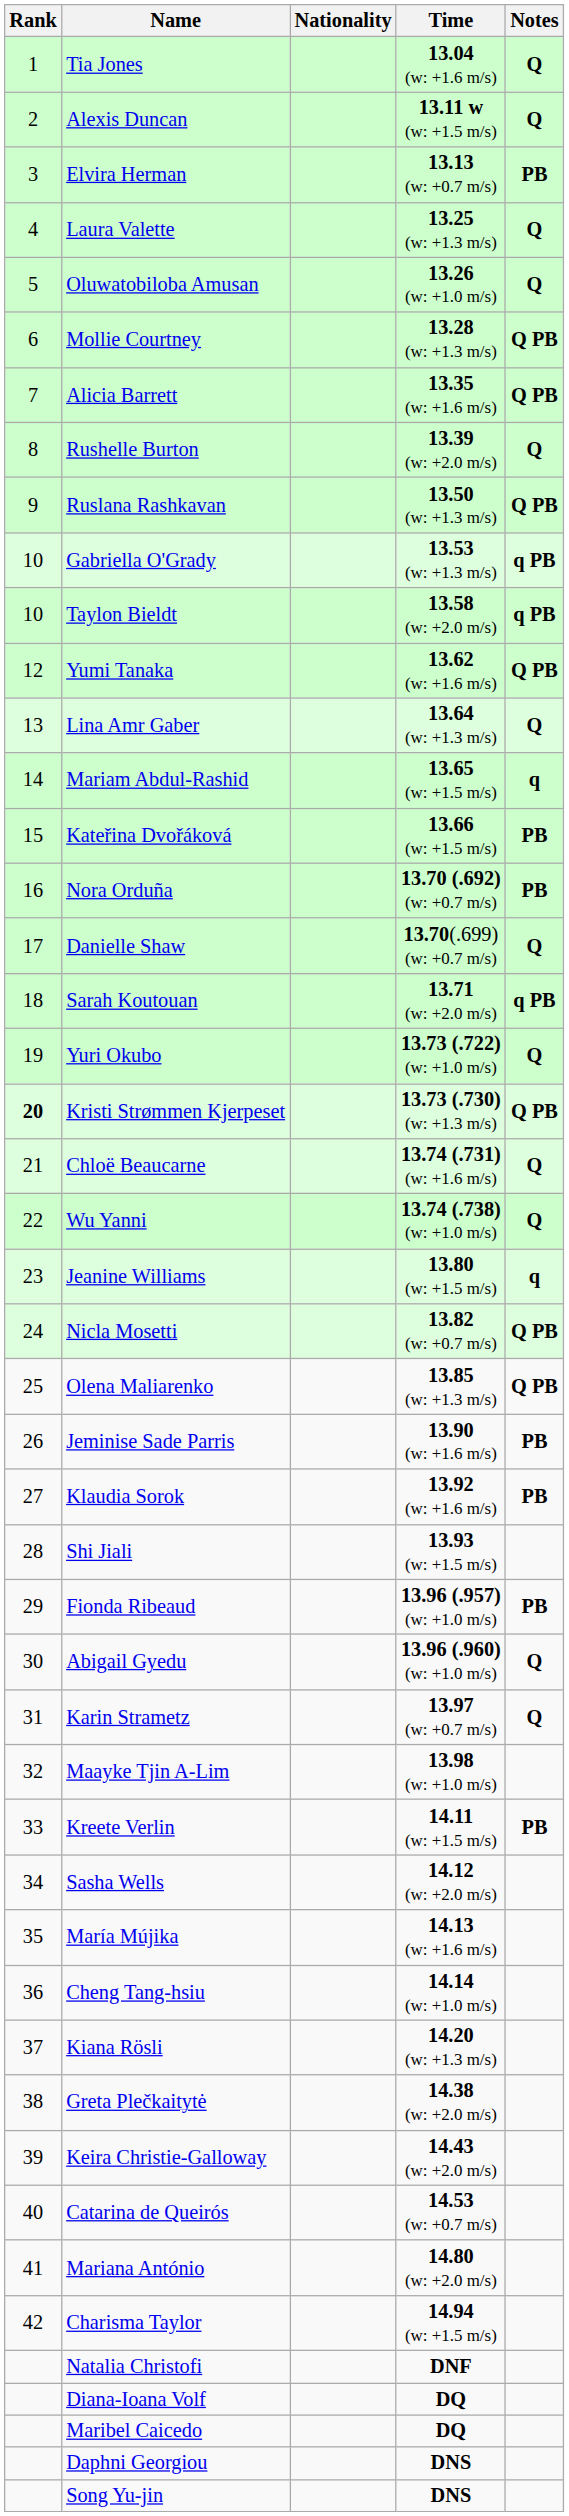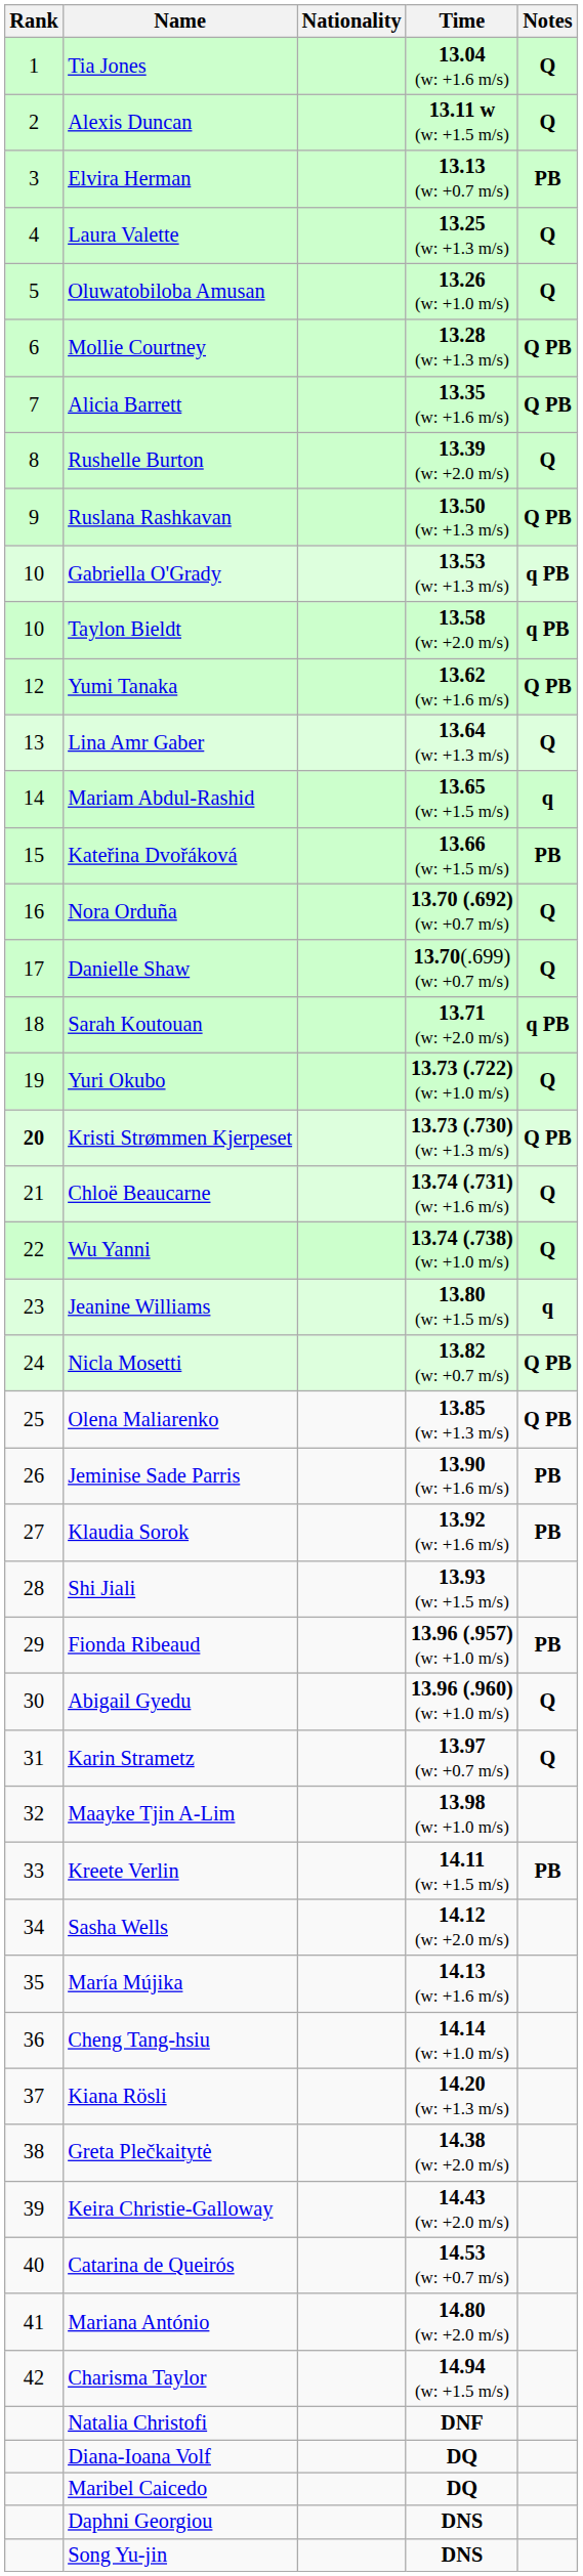 <table class="wikitable sortable" style="text-align:center">
 <tr>
 <th>Rank</th>
 <th>Name</th>
 <th>Nationality</th>
 <th>Time</th>
 <th>Notes</th>
 </tr>
 <tr bgcolor=ccffcc>
 <td>1</td>
 <td align=left><a href='#'>Tia Jones</a></td>
 <td align=left></td>
 <td><strong>13.04</strong><br><small>(w: +1.6 m/s)</small></td>
 <td><strong>Q</strong></td>
 </tr>
 <tr bgcolor=ccffcc>
 <td>2</td>
 <td align=left><a href='#'>Alexis Duncan</a></td>
 <td align=left></td>
 <td><strong>13.11</strong> <strong>w</strong><br><small>(w: +1.5 m/s)</small></td>
 <td><strong>Q</strong></td>
 </tr>
 <tr bgcolor=ccffcc>
 <td>3</td>
 <td align=left><a href='#'>Elvira Herman</a></td>
 <td align=left></td>
 <td><strong>13.13</strong><br><small>(w: +0.7 m/s)</small></td>
 <td><strong>PB</strong></td>
 </tr>
 <tr bgcolor=ccffcc>
 <td>4</td>
 <td align=left><a href='#'>Laura Valette</a></td>
 <td align=left></td>
 <td><strong>13.25</strong><br><small>(w: +1.3 m/s)</small></td>
 <td><strong>Q</strong></td>
 </tr>
 <tr bgcolor=ccffcc>
 <td>5</td>
 <td align=left><a href='#'>Oluwatobiloba Amusan</a></td>
 <td align=left></td>
 <td><strong>13.26</strong><br><small>(w: +1.0 m/s)</small></td>
 <td><strong>Q</strong></td>
 </tr>
 <tr bgcolor=ccffcc>
 <td>6</td>
 <td align=left><a href='#'>Mollie Courtney</a></td>
 <td align=left></td>
 <td><strong>13.28</strong><br><small>(w: +1.3 m/s)</small></td>
 <td><strong>Q PB</strong></td>
 </tr>
 <tr bgcolor=ccffcc>
 <td>7</td>
 <td align=left><a href='#'>Alicia Barrett</a></td>
 <td align=left></td>
 <td><strong>13.35</strong><br><small>(w: +1.6 m/s)</small></td>
 <td><strong>Q PB</strong></td>
 </tr>
 <tr bgcolor=ccffcc>
 <td>8</td>
 <td align=left><a href='#'>Rushelle Burton</a></td>
 <td align=left></td>
 <td><strong>13.39</strong><br><small>(w: +2.0 m/s)</small></td>
 <td><strong>Q</strong></td>
 </tr>
 <tr bgcolor=ccffcc>
 <td>9</td>
 <td align=left><a href='#'>Ruslana Rashkavan</a></td>
 <td align=left></td>
 <td><strong>13.50</strong><br><small>(w: +1.3 m/s)</small></td>
 <td><strong>Q PB</strong></td>
 </tr>
 <tr bgcolor=ddffdd>
 <td>10</td>
 <td align=left><a href='#'>Gabriella O'Grady</a></td>
 <td align=left></td>
 <td><strong>13.53</strong><br><small>(w: +1.3 m/s)</small></td>
 <td><strong>q PB</strong></td>
 </tr>
 <tr bgcolor=ccffcc>
 <td>10</td>
 <td align=left><a href='#'>Taylon Bieldt</a></td>
 <td align=left></td>
 <td><strong>13.58</strong><br><small>(w: +2.0 m/s)</small></td>
 <td><strong>q PB</strong></td>
 </tr>
 <tr bgcolor=ccffcc>
 <td>12</td>
 <td align=left><a href='#'>Yumi Tanaka</a></td>
 <td align=left></td>
 <td><strong>13.62</strong><br><small>(w: +1.6 m/s)</small></td>
 <td><strong>Q PB</strong></td>
 </tr>
 <tr bgcolor=ddffdd>
 <td>13</td>
 <td align=left><a href='#'>Lina Amr Gaber</a></td>
 <td align=left></td>
 <td><strong>13.64</strong><br><small>(w: +1.3 m/s)</small></td>
 <td><strong>Q</strong></td>
 </tr>
 <tr bgcolor=ccffcc>
 <td>14</td>
 <td align=left><a href='#'>Mariam Abdul-Rashid</a></td>
 <td align=left></td>
 <td><strong>13.65</strong><br><small>(w: +1.5 m/s)</small></td>
 <td><strong>q</strong></td>
 </tr>
 <tr bgcolor=ccffcc>
 <td>15</td>
 <td align=left><a href='#'>Kateřina Dvořáková</a></td>
 <td align=left></td>
 <td><strong>13.66</strong><br><small>(w: +1.5 m/s)</small></td>
 <td><strong>PB</strong></td>
 </tr>
 <tr bgcolor=ccffcc>
 <td>16</td>
 <td align=left><a href='#'>Nora Orduña</a></td>
 <td align=left></td>
 <td><strong>13.70 (.692)</strong><br><small>(w: +0.7 m/s)</small></td>
-<td><strong>PB</strong></td>
+<td><strong>Q</strong></td>
 </tr>
 <tr bgcolor=ccffcc>
 <td>17</td>
 <td align=left><a href='#'>Danielle Shaw</a></td>
 <td align=left></td>
 <td><strong>13.70</strong>(.699)<br><small>(w: +0.7 m/s)</small></td>
 <td><strong>Q</strong></td>
 </tr>
 <tr bgcolor=ccffcc>
 <td>18</td>
 <td align=left><a href='#'>Sarah Koutouan</a></td>
 <td align=left></td>
 <td><strong>13.71</strong><br><small>(w: +2.0 m/s)</small></td>
 <td><strong>q PB</strong></td>
 </tr>
 <tr bgcolor=ccffcc>
 <td>19</td>
 <td align=left><a href='#'>Yuri Okubo</a></td>
 <td align=left></td>
 <td><strong>13.73 (.722)</strong><br><small>(w: +1.0 m/s)</small></td>
 <td><strong>Q</strong></td>
 </tr>
 <tr bgcolor=ddffdd>
 <td><strong>20</strong></td>
 <td align=left><a href='#'>Kristi Strømmen Kjerpeset</a></td>
 <td align=left></td>
 <td><strong>13.73 (.730)</strong><br><small>(w: +1.3 m/s)</small></td>
 <td><strong>Q PB</strong></td>
 </tr>
 <tr bgcolor=ddffdd>
 <td>21</td>
 <td align=left><a href='#'>Chloë Beaucarne</a></td>
 <td align=left></td>
 <td><strong>13.74 (.731)</strong><br><small>(w: +1.6 m/s)</small></td>
 <td><strong>Q</strong></td>
 </tr>
 <tr bgcolor=ccffcc>
 <td>22</td>
 <td align=left><a href='#'>Wu Yanni</a></td>
 <td align=left></td>
 <td><strong>13.74 (.738)</strong><br><small>(w: +1.0 m/s)</small></td>
 <td><strong>Q</strong></td>
 </tr>
 <tr bgcolor=ddffdd>
 <td>23</td>
 <td align=left><a href='#'>Jeanine Williams</a></td>
 <td align=left></td>
 <td><strong>13.80</strong><br><small>(w: +1.5 m/s)</small></td>
 <td><strong>q</strong></td>
 </tr>
 <tr bgcolor=ddffdd>
 <td>24</td>
 <td align=left><a href='#'>Nicla Mosetti</a></td>
 <td align=left></td>
 <td><strong>13.82</strong><br><small>(w: +0.7 m/s)</small></td>
 <td><strong>Q PB</strong></td>
 </tr>
 <tr>
 <td>25</td>
 <td align=left><a href='#'>Olena Maliarenko</a></td>
 <td align=left></td>
 <td><strong>13.85</strong><br><small>(w: +1.3 m/s)</small></td>
 <td><strong>Q PB</strong></td>
 </tr>
 <tr>
 <td>26</td>
 <td align=left><a href='#'>Jeminise Sade Parris</a></td>
 <td align=left></td>
 <td><strong>13.90</strong><br><small>(w: +1.6 m/s)</small></td>
 <td><strong>PB</strong></td>
 </tr>
 <tr>
 <td>27</td>
 <td align=left><a href='#'>Klaudia Sorok</a></td>
 <td align=left></td>
 <td><strong>13.92</strong><br><small>(w: +1.6 m/s)</small></td>
 <td><strong>PB</strong></td>
 </tr>
 <tr>
 <td>28</td>
 <td align=left><a href='#'>Shi Jiali</a></td>
 <td align=left></td>
 <td><strong>13.93</strong><br><small>(w: +1.5 m/s)</small></td>
 <td></td>
 </tr>
 <tr>
 <td>29</td>
 <td align=left><a href='#'>Fionda Ribeaud</a></td>
 <td align=left></td>
 <td><strong>13.96 (.957)</strong><br><small>(w: +1.0 m/s)</small></td>
 <td><strong>PB</strong></td>
 </tr>
 <tr>
 <td>30</td>
 <td align=left><a href='#'>Abigail Gyedu</a></td>
 <td align=left></td>
 <td><strong>13.96 (.960)</strong><br><small>(w: +1.0 m/s)</small></td>
 <td><strong>Q</strong></td>
 </tr>
 <tr>
 <td>31</td>
 <td align=left><a href='#'>Karin Strametz</a></td>
 <td align=left></td>
 <td><strong>13.97</strong><br><small>(w: +0.7 m/s)</small></td>
 <td><strong>Q</strong></td>
 </tr>
 <tr>
 <td>32</td>
 <td align=left><a href='#'>Maayke Tjin A-Lim</a></td>
 <td align=left></td>
 <td><strong>13.98</strong><br><small>(w: +1.0 m/s)</small></td>
 <td></td>
 </tr>
 <tr>
 <td>33</td>
 <td align=left><a href='#'>Kreete Verlin</a></td>
 <td align=left></td>
 <td><strong>14.11</strong><br><small>(w: +1.5 m/s)</small></td>
 <td><strong>PB</strong></td>
 </tr>
 <tr>
 <td>34</td>
 <td align=left><a href='#'>Sasha Wells</a></td>
 <td align=left></td>
 <td><strong>14.12</strong><br><small>(w: +2.0 m/s)</small></td>
 <td></td>
 </tr>
 <tr>
 <td>35</td>
 <td align=left><a href='#'>María Mújika</a></td>
 <td align=left></td>
 <td><strong>14.13</strong><br><small>(w: +1.6 m/s)</small></td>
 <td></td>
 </tr>
 <tr>
 <td>36</td>
 <td align=left><a href='#'>Cheng Tang-hsiu</a></td>
 <td align=left></td>
 <td><strong>14.14</strong><br><small>(w: +1.0 m/s)</small></td>
 <td></td>
 </tr>
 <tr>
 <td>37</td>
 <td align=left><a href='#'>Kiana Rösli</a></td>
 <td align=left></td>
 <td><strong>14.20</strong><br><small>(w: +1.3 m/s)</small></td>
 <td></td>
 </tr>
 <tr>
 <td>38</td>
 <td align=left><a href='#'>Greta Plečkaitytė</a></td>
 <td align=left></td>
 <td><strong>14.38</strong><br><small>(w: +2.0 m/s)</small></td>
 <td></td>
 </tr>
 <tr>
 <td>39</td>
 <td align=left><a href='#'>Keira Christie-Galloway</a></td>
 <td align=left></td>
 <td><strong>14.43</strong><br><small>(w: +2.0 m/s)</small></td>
 <td></td>
 </tr>
 <tr>
 <td>40</td>
 <td align=left><a href='#'>Catarina de Queirós</a></td>
 <td align=left></td>
 <td><strong>14.53</strong><br><small>(w: +0.7 m/s)</small></td>
 <td></td>
 </tr>
 <tr>
 <td>41</td>
 <td align=left><a href='#'>Mariana António</a></td>
 <td align=left></td>
 <td><strong>14.80</strong><br><small>(w: +2.0 m/s)</small></td>
 <td></td>
 </tr>
 <tr>
 <td>42</td>
 <td align=left><a href='#'>Charisma Taylor</a></td>
 <td align=left></td>
 <td><strong>14.94</strong><br><small>(w: +1.5 m/s)</small></td>
 <td></td>
 </tr>
 <tr>
 <td></td>
 <td align=left><a href='#'>Natalia Christofi</a></td>
 <td align=left></td>
 <td><strong>DNF</strong></td>
 <td></td>
 </tr>
 <tr>
 <td></td>
 <td align=left><a href='#'>Diana-Ioana Volf</a></td>
 <td align=left></td>
 <td><strong>DQ</strong></td>
 <td></td>
 </tr>
 <tr>
 <td></td>
 <td align=left><a href='#'>Maribel Caicedo</a></td>
 <td align=left></td>
 <td><strong>DQ</strong></td>
 <td></td>
 </tr>
 <tr>
 <td></td>
 <td align=left><a href='#'>Daphni Georgiou</a></td>
 <td align=left></td>
 <td><strong>DNS</strong></td>
 <td></td>
 </tr>
 <tr>
 <td></td>
 <td align=left><a href='#'>Song Yu-jin</a></td>
 <td align=left></td>
 <td><strong>DNS</strong></td>
 <td></td>
 </tr>
 </table>
